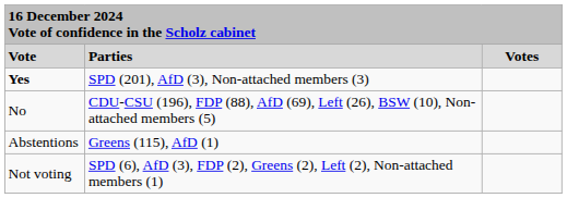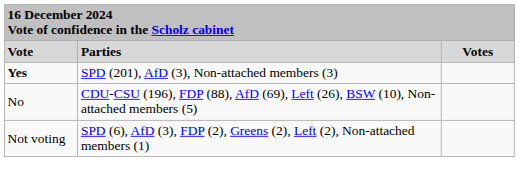 <table class="wikitable">
 <tr>
 <td colspan="3" bgcolor="#C0C0C0"><div><strong>16 December 2024<br>Vote of confidence in the <a href='#'>Scholz cabinet</a></strong></div></td>
 </tr>
 <tr bgcolor="#D8D8D8">
 <td width=80px><strong>Vote</strong></td>
 <td width=425px><strong>Parties</strong></td>
 <td width=80px align="center"><strong>Votes</strong></td>
 </tr>
 <tr>
 <td> <strong>Yes</strong></td>
 <td><a href='#'>SPD</a> (201), <a href='#'>AfD</a> (3), Non-attached members (3)</td>
 <td></td>
 </tr>
 <tr>
 <td> No</td>
 <td><a href='#'>CDU</a>-<a href='#'>CSU</a> (196), <a href='#'>FDP</a> (88), <a href='#'>AfD</a> (69), <a href='#'>Left</a> (26), <a href='#'>BSW</a> (10), Non-attached members (5)</td>
 <td></td>
 </tr>
 <tr>
-<td>Abstentions</td>
-<td><a href='#'>Greens</a> (115), <a href='#'>AfD</a> (1)</td>
-<td></td>
-</tr>
-<tr>
 <td>Not voting</td>
 <td><a href='#'>SPD</a> (6), <a href='#'>AfD</a> (3), <a href='#'>FDP</a> (2), <a href='#'>Greens</a> (2), <a href='#'>Left</a> (2), Non-attached members (1)</td>
 <td></td>
 </tr>
 </table>
